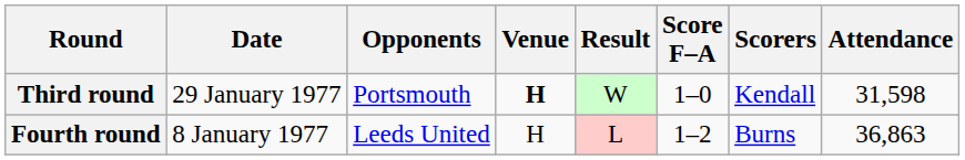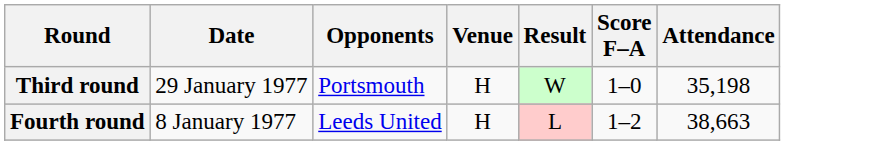 <table class="wikitable plainrowheaders" style="text-align:center">
 <tr>
 <th scope="col">Round</th>
 <th scope="col">Date</th>
 <th scope="col">Opponents</th>
 <th scope="col">Venue</th>
 <th scope="col">Result</th>
 <th scope="col">Score<br>F–A</th>
-<th scope="col">Scorers</th>
 <th scope="col">Attendance</th>
 </tr>
 <tr>
 <th scope="row">Third round</th>
 <td align="left">29 January 1977</td>
 <td align="left"><a href='#'>Portsmouth</a></td>
-<td><strong>H</strong></td>
+<td>H</td>
 <td style="background:#cfc">W</td>
 <td>1–0</td>
-<td align="left"><a href='#'>Kendall</a></td>
-<td>31,598</td>
+<td>35,198</td>
 </tr>
 <tr>
 <th scope="row">Fourth round</th>
 <td align="left">8 January 1977</td>
 <td align="left"><a href='#'>Leeds United</a></td>
 <td>H</td>
 <td style="background:#fcc">L</td>
 <td>1–2</td>
-<td align="left"><a href='#'>Burns</a></td>
-<td>36,863</td>
+<td>38,663</td>
 </tr>
 </table>
